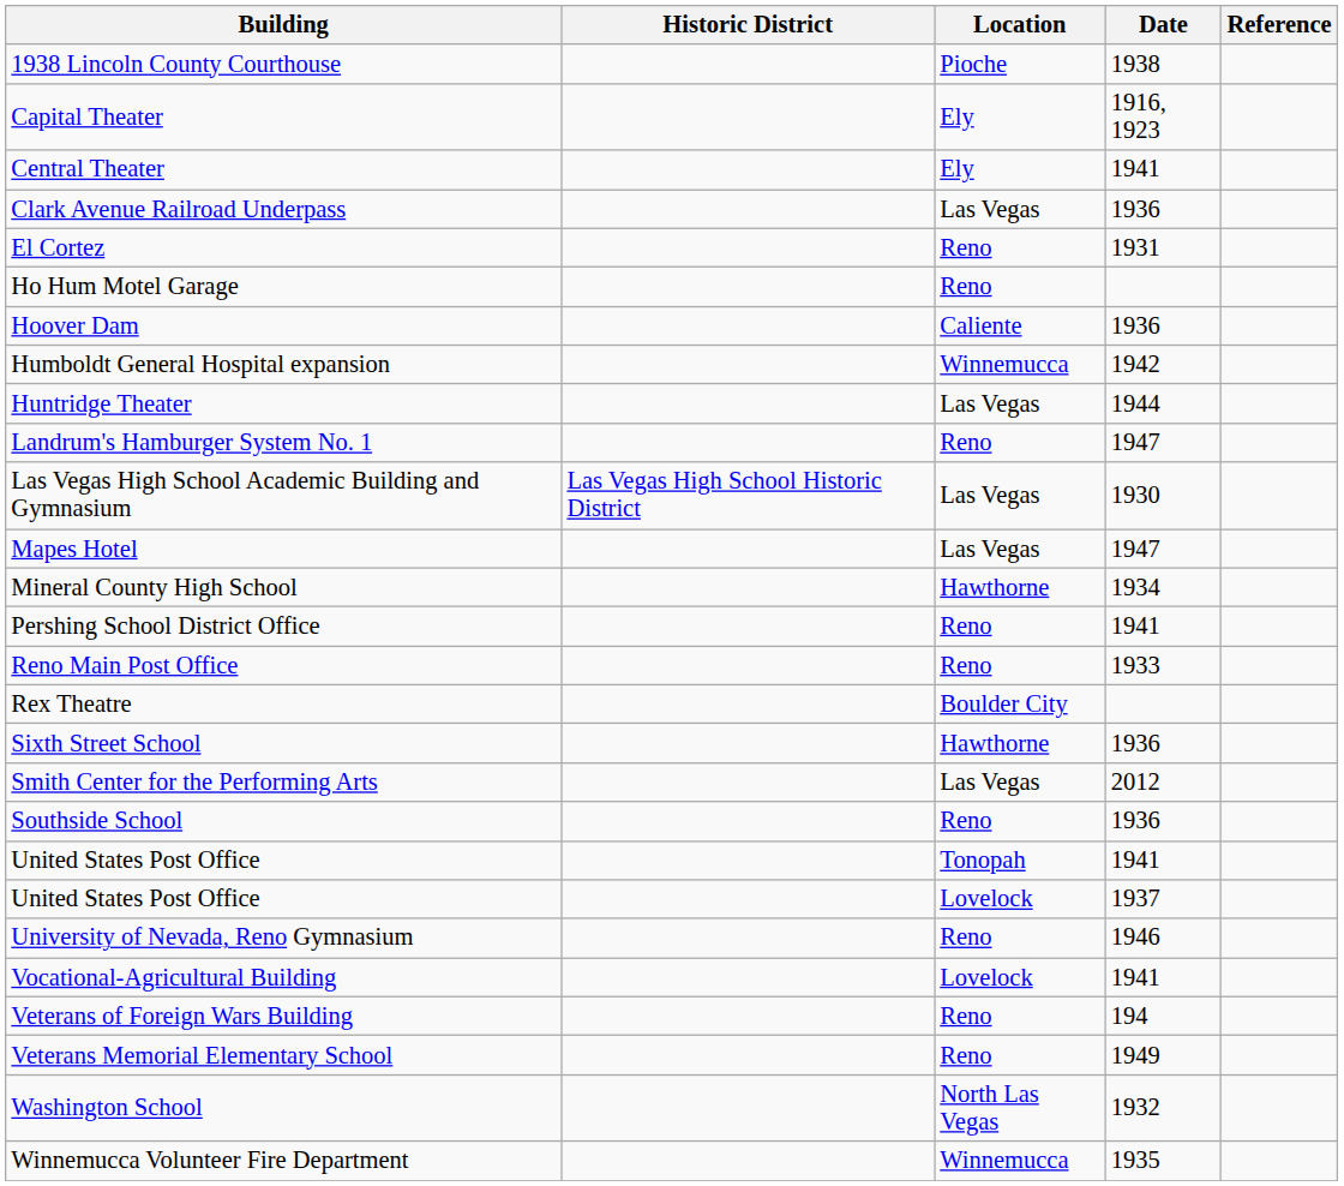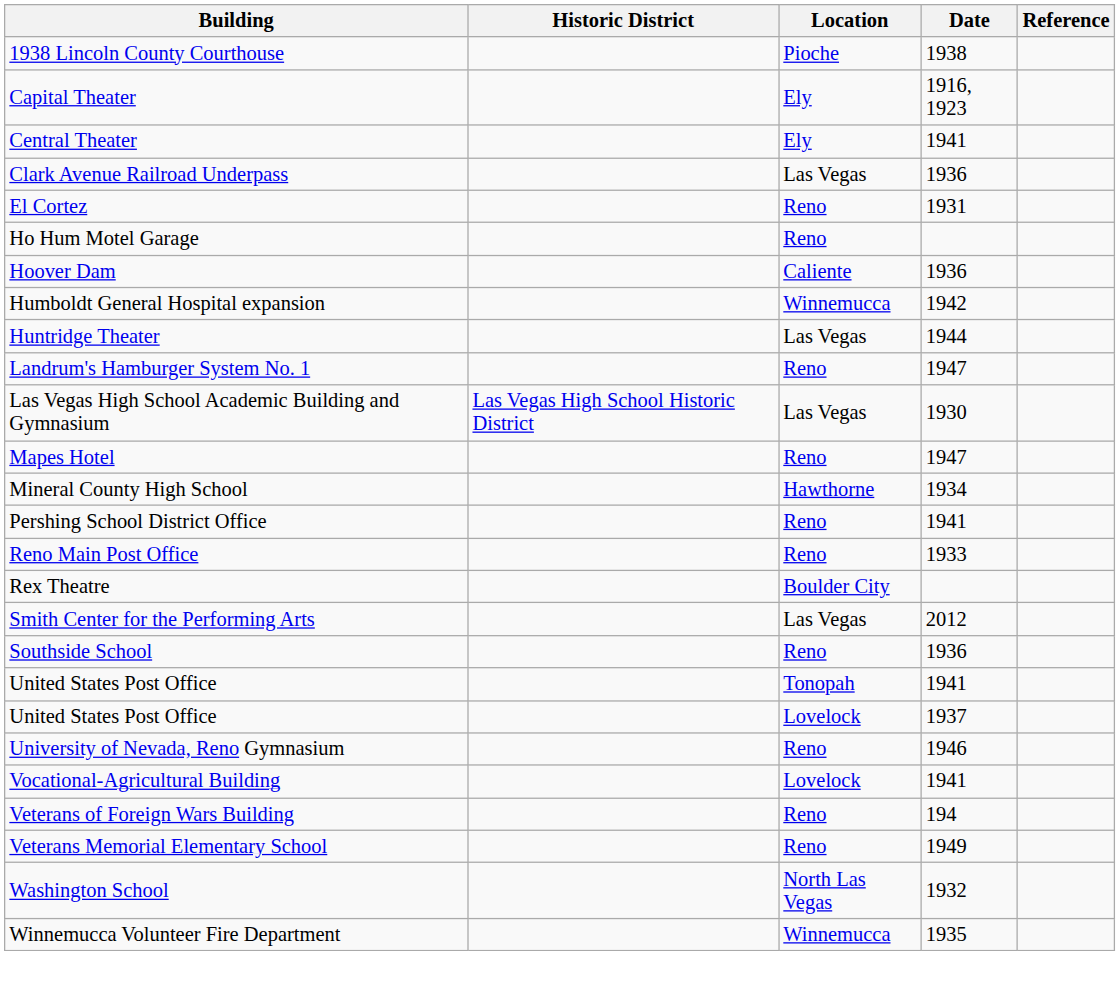 <table class="wikitable sortable">
 <tr>
 <th>Building</th>
 <th>Historic District</th>
 <th>Location</th>
 <th>Date</th>
 <th>Reference</th>
 </tr>
 <tr>
 <td><a href='#'>1938 Lincoln County Courthouse</a></td>
 <td></td>
 <td><a href='#'>Pioche</a></td>
 <td>1938</td>
 <td></td>
 </tr>
 <tr>
 <td><a href='#'>Capital Theater</a></td>
 <td></td>
 <td><a href='#'>Ely</a></td>
 <td>1916, 1923</td>
 <td></td>
 </tr>
 <tr>
 <td><a href='#'>Central Theater</a></td>
 <td></td>
 <td><a href='#'>Ely</a></td>
 <td>1941</td>
 <td></td>
 </tr>
 <tr>
 <td><a href='#'>Clark Avenue Railroad Underpass</a></td>
 <td></td>
 <td>Las Vegas</td>
 <td>1936</td>
 <td></td>
 </tr>
 <tr>
 <td><a href='#'>El Cortez</a></td>
 <td></td>
 <td><a href='#'>Reno</a></td>
 <td>1931</td>
 <td></td>
 </tr>
 <tr>
 <td>Ho Hum Motel Garage</td>
 <td></td>
 <td><a href='#'>Reno</a></td>
 <td></td>
 <td></td>
 </tr>
 <tr>
 <td><a href='#'>Hoover Dam</a></td>
 <td></td>
 <td><a href='#'>Caliente</a></td>
 <td>1936</td>
 <td></td>
 </tr>
 <tr>
 <td>Humboldt General Hospital expansion</td>
 <td></td>
 <td><a href='#'>Winnemucca</a></td>
 <td>1942</td>
 <td></td>
 </tr>
 <tr>
 <td><a href='#'>Huntridge Theater</a></td>
 <td></td>
 <td>Las Vegas</td>
 <td>1944</td>
 <td></td>
 </tr>
 <tr>
 <td><a href='#'>Landrum's Hamburger System No. 1</a></td>
 <td></td>
 <td><a href='#'>Reno</a></td>
 <td>1947</td>
 <td></td>
 </tr>
 <tr>
 <td>Las Vegas High School Academic Building and Gymnasium</td>
 <td><a href='#'>Las Vegas High School Historic District</a></td>
 <td>Las Vegas</td>
 <td>1930</td>
 <td></td>
 </tr>
 <tr>
 <td><a href='#'>Mapes Hotel</a></td>
 <td></td>
-<td>Las Vegas</td>
+<td><a href='#'>Reno</a></td>
 <td>1947</td>
 <td></td>
 </tr>
 <tr>
 <td>Mineral County High School</td>
 <td></td>
 <td><a href='#'>Hawthorne</a></td>
 <td>1934</td>
 <td></td>
 </tr>
 <tr>
 <td>Pershing School District Office</td>
 <td></td>
 <td><a href='#'>Reno</a></td>
 <td>1941</td>
 <td></td>
 </tr>
 <tr>
 <td><a href='#'>Reno Main Post Office</a></td>
 <td></td>
 <td><a href='#'>Reno</a></td>
 <td>1933</td>
 <td></td>
 </tr>
 <tr>
 <td>Rex Theatre</td>
 <td></td>
 <td><a href='#'>Boulder City</a></td>
 <td></td>
-<td></td>
-</tr>
-<tr>
-<td><a href='#'>Sixth Street School</a></td>
-<td></td>
-<td><a href='#'>Hawthorne</a></td>
-<td>1936</td>
 <td></td>
 </tr>
 <tr>
 <td><a href='#'>Smith Center for the Performing Arts</a></td>
 <td></td>
 <td>Las Vegas</td>
 <td>2012</td>
 <td></td>
 </tr>
 <tr>
 <td><a href='#'>Southside School</a></td>
 <td></td>
 <td><a href='#'>Reno</a></td>
 <td>1936</td>
 <td></td>
 </tr>
 <tr>
 <td>United States Post Office</td>
 <td></td>
 <td><a href='#'>Tonopah</a></td>
 <td>1941</td>
 <td></td>
 </tr>
 <tr>
 <td>United States Post Office</td>
 <td></td>
 <td><a href='#'>Lovelock</a></td>
 <td>1937</td>
 <td></td>
 </tr>
 <tr>
 <td><a href='#'>University of Nevada, Reno</a> Gymnasium</td>
 <td></td>
 <td><a href='#'>Reno</a></td>
 <td>1946</td>
 <td></td>
 </tr>
 <tr>
 <td><a href='#'>Vocational-Agricultural Building</a></td>
 <td></td>
 <td><a href='#'>Lovelock</a></td>
 <td>1941</td>
 <td></td>
 </tr>
 <tr>
 <td><a href='#'>Veterans of Foreign Wars Building</a></td>
 <td></td>
 <td><a href='#'>Reno</a></td>
 <td>194</td>
 <td></td>
 </tr>
 <tr>
 <td><a href='#'>Veterans Memorial Elementary School</a></td>
 <td></td>
 <td><a href='#'>Reno</a></td>
 <td>1949</td>
 <td></td>
 </tr>
 <tr>
 <td><a href='#'>Washington School</a></td>
 <td></td>
 <td><a href='#'>North Las Vegas</a></td>
 <td>1932</td>
 <td></td>
 </tr>
 <tr>
 <td>Winnemucca Volunteer Fire Department</td>
 <td></td>
 <td><a href='#'>Winnemucca</a></td>
 <td>1935</td>
 <td></td>
 </tr>
 </table>
